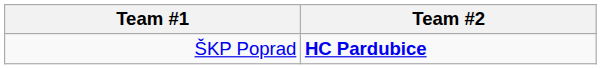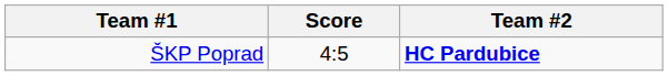 <table class="wikitable" style="text-align: center;">
 <tr>
 <th width=22%>Team #1</th>
+<th width=11%>Score</th>
 <th width=22%>Team #2</th>
 </tr>
 <tr>
 <td style="text-align: right;"><a href='#'>ŠKP Poprad</a> </td>
+<td>4:5</td>
 <td style="text-align: left;"> <strong><a href='#'>HC Pardubice</a></strong></td>
 </tr>
 </table>
